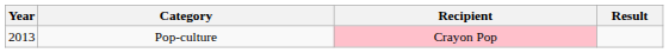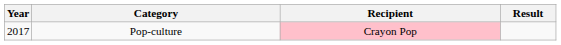 <table class="wikitable" style="text-align:center">
 <tr>
 <th width="5%">Year</th>
 <th width="45%">Category</th>
 <th width="40%">Recipient</th>
 <th width="10%">Result</th>
 </tr>
 <tr>
-<td>2013</td>
+<td>2017</td>
 <td>Pop-culture</td>
 <td style="background: pink;">Crayon Pop</td>
 <td></td>
 </tr>
 </table>
